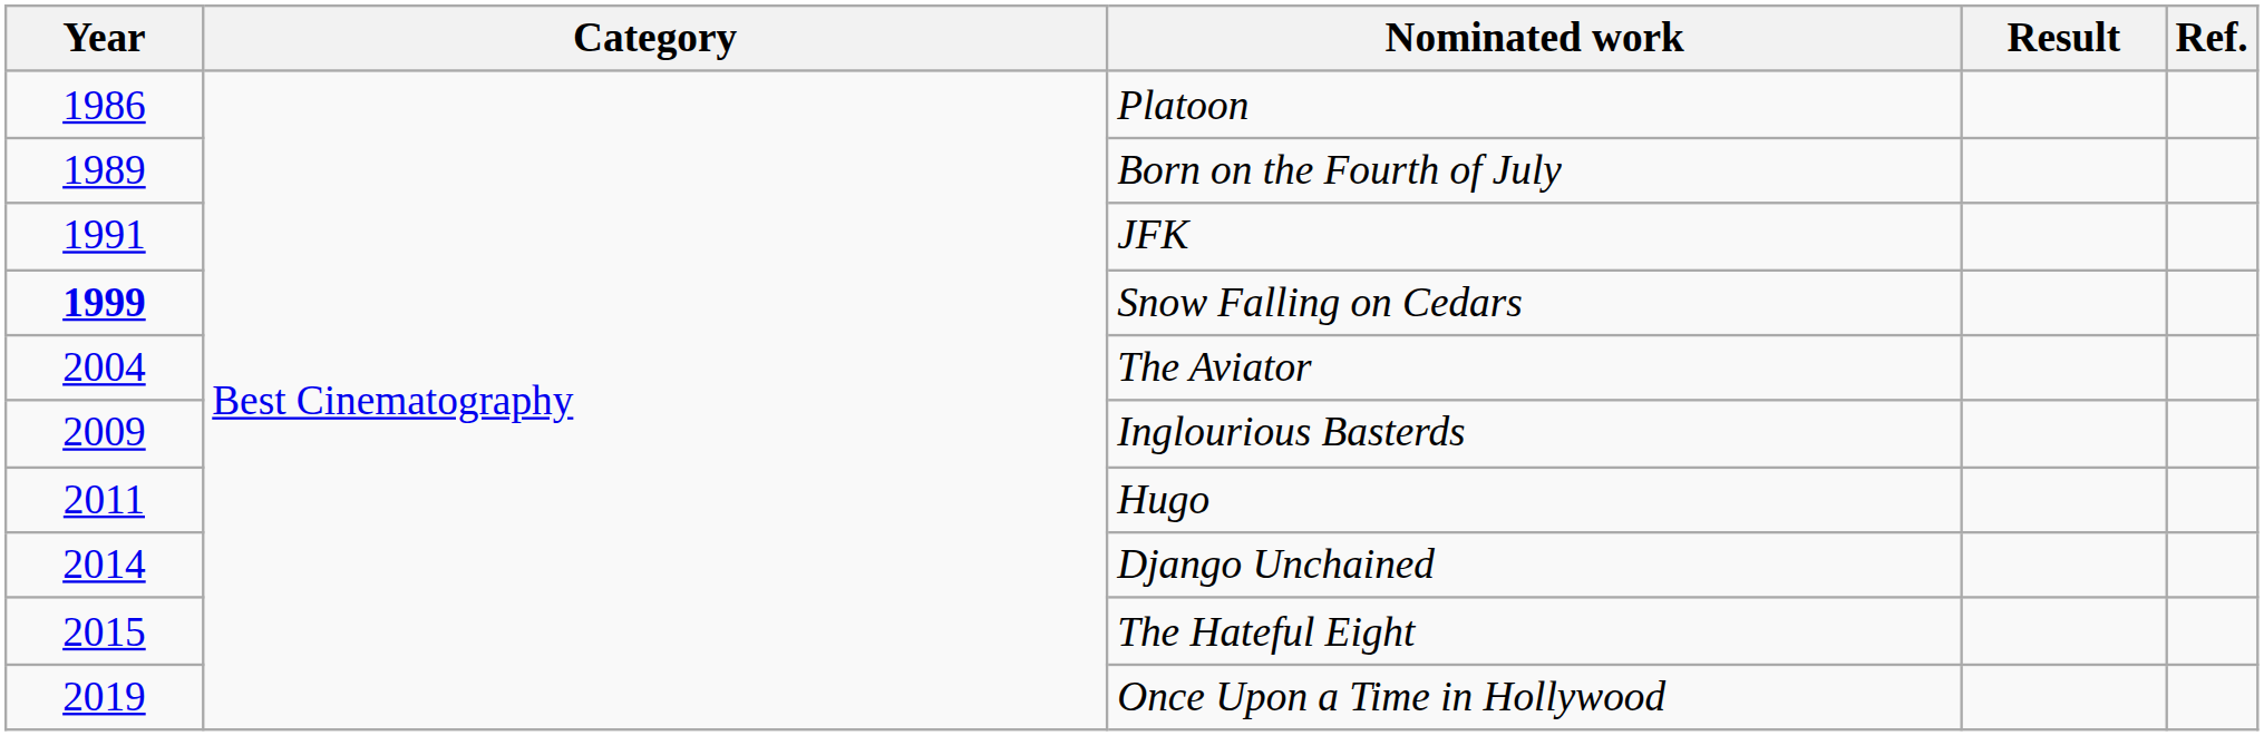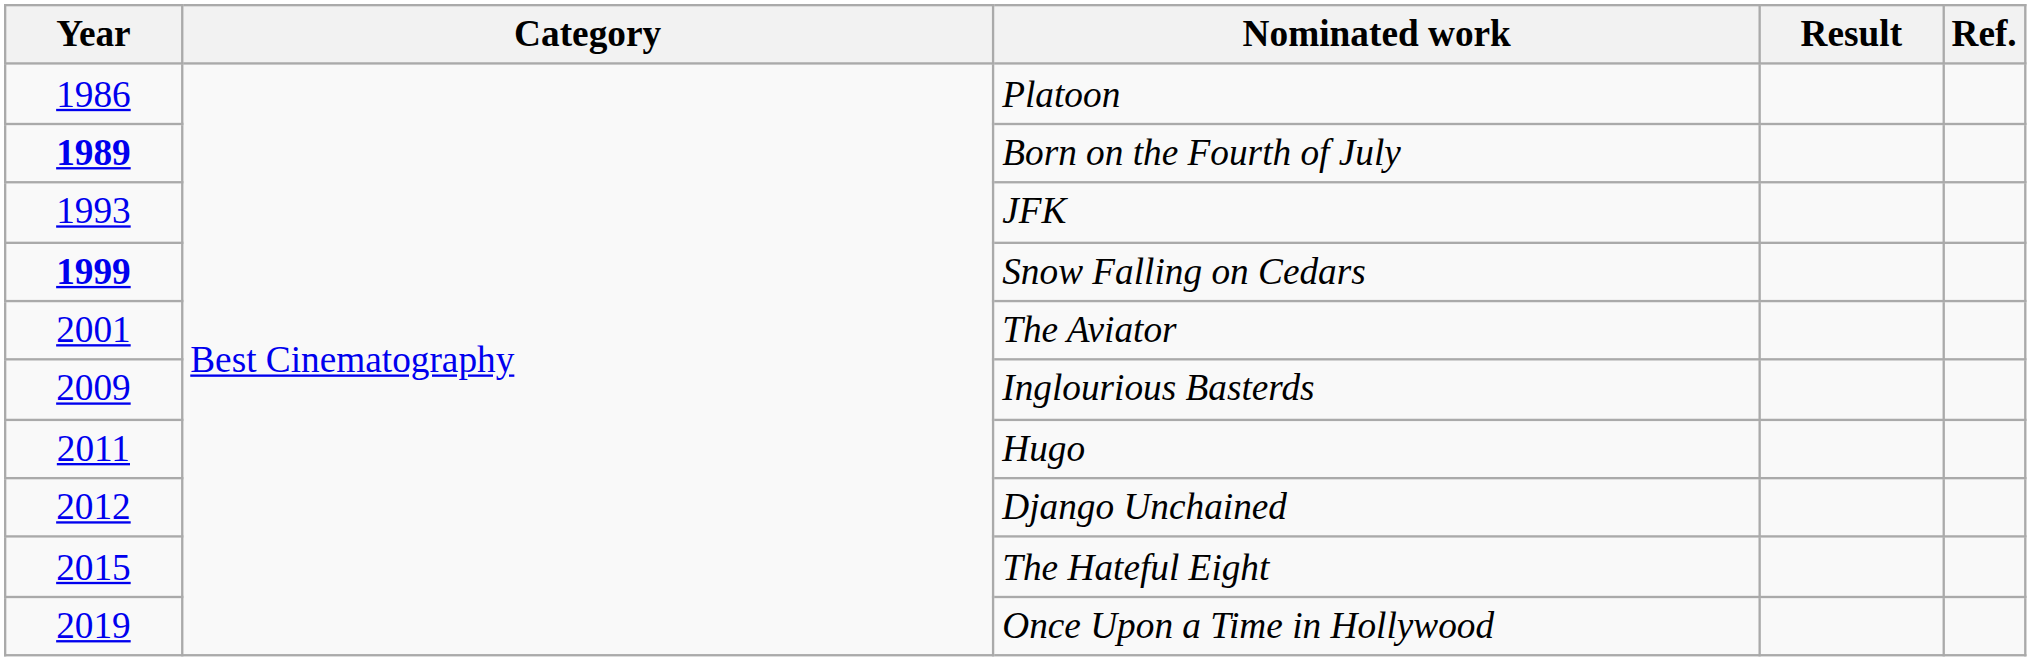 <table class=wikitable>
 <tr>
 <th scope="col" style="width:5em;">Year</th>
 <th scope="col" style="width:26em;">Category</th>
 <th scope="col" style="width:25em;">Nominated work</th>
 <th scope="col" style="width:5em;">Result</th>
 <th>Ref.</th>
 </tr>
 <tr>
 <td style="text-align:center;"><a href='#'>1986</a></td>
 <td rowspan=10><a href='#'>Best Cinematography</a></td>
 <td><em>Platoon</em></td>
 <td></td>
 <td></td>
 </tr>
 <tr>
-<td style="text-align:center;"><a href='#'>1989</a></td>
+<td style="text-align:center;"><strong><a href='#'>1989</a></strong></td>
 <td><em>Born on the Fourth of July</em></td>
 <td></td>
 <td></td>
 </tr>
 <tr>
-<td style="text-align:center;"><a href='#'>1991</a></td>
+<td style="text-align:center;"><a href='#'>1993</a></td>
 <td><em>JFK</em></td>
 <td></td>
 <td></td>
 </tr>
 <tr>
 <td style="text-align:center;"><strong><a href='#'>1999</a></strong></td>
 <td><em>Snow Falling on Cedars</em></td>
 <td></td>
 <td></td>
 </tr>
 <tr>
-<td style="text-align:center;"><a href='#'>2004</a></td>
+<td style="text-align:center;"><a href='#'>2001</a></td>
 <td><em>The Aviator</em></td>
 <td></td>
 <td></td>
 </tr>
 <tr>
 <td style="text-align:center;"><a href='#'>2009</a></td>
 <td><em>Inglourious Basterds</em></td>
 <td></td>
 <td></td>
 </tr>
 <tr>
 <td style="text-align:center;"><a href='#'>2011</a></td>
 <td><em>Hugo</em></td>
 <td></td>
 <td></td>
 </tr>
 <tr>
-<td style="text-align:center;"><a href='#'>2014</a></td>
+<td style="text-align:center;"><a href='#'>2012</a></td>
 <td><em>Django Unchained</em></td>
 <td></td>
 <td></td>
 </tr>
 <tr>
 <td style="text-align:center;"><a href='#'>2015</a></td>
 <td><em>The Hateful Eight</em></td>
 <td></td>
 <td></td>
 </tr>
 <tr>
 <td style="text-align:center;"><a href='#'>2019</a></td>
 <td><em>Once Upon a Time in Hollywood</em></td>
 <td></td>
 <td></td>
 </tr>
 </table>
